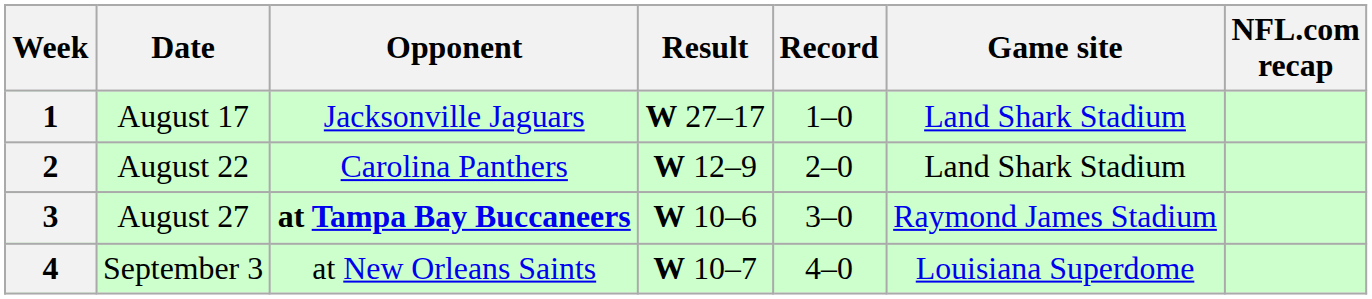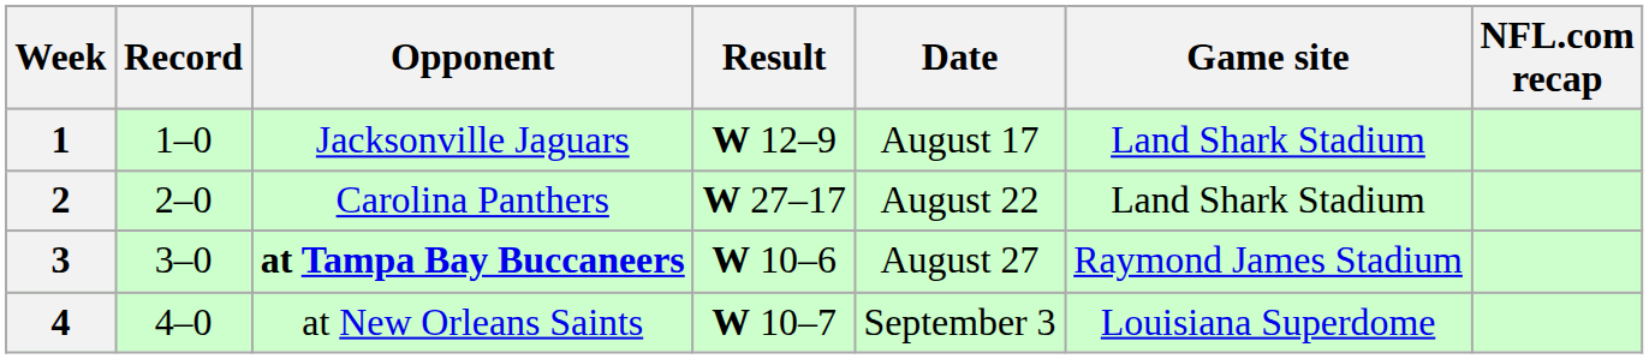 <table class="wikitable" style="align=center">
 <tr>
 <th>Week</th>
-<th>Date</th>
+<th>Record</th>
 <th>Opponent</th>
 <th>Result</th>
-<th>Record</th>
+<th>Date</th>
 <th>Game site</th>
 <th>NFL.com<br>recap</th>
 </tr>
 <tr style="text-align:center; background:#cfc;">
 <th>1</th>
+<td>1–0</td>
+<td><a href='#'>Jacksonville Jaguars</a></td>
+<td><strong>W</strong> 12–9</td>
 <td>August 17</td>
-<td><a href='#'>Jacksonville Jaguars</a></td>
-<td><strong>W</strong> 27–17</td>
-<td>1–0</td>
 <td><a href='#'>Land Shark Stadium</a></td>
 <td></td>
 </tr>
 <tr style="text-align:center; background:#cfc;">
 <th>2</th>
+<td>2–0</td>
+<td><a href='#'>Carolina Panthers</a></td>
+<td><strong>W</strong> 27–17</td>
 <td>August 22</td>
-<td><a href='#'>Carolina Panthers</a></td>
-<td><strong>W</strong> 12–9</td>
-<td>2–0</td>
 <td>Land Shark Stadium</td>
 <td></td>
 </tr>
 <tr style="text-align:center; background:#cfc;">
 <th>3</th>
-<td>August 27</td>
+<td>3–0</td>
 <td><strong>at <a href='#'>Tampa Bay Buccaneers</a></strong></td>
 <td><strong>W</strong> 10–6</td>
-<td>3–0</td>
+<td>August 27</td>
 <td><a href='#'>Raymond James Stadium</a></td>
 <td></td>
 </tr>
 <tr style="text-align:center; background:#cfc;">
 <th>4</th>
-<td>September 3</td>
+<td>4–0</td>
 <td>at <a href='#'>New Orleans Saints</a></td>
 <td><strong>W</strong> 10–7</td>
-<td>4–0</td>
+<td>September 3</td>
 <td><a href='#'>Louisiana Superdome</a></td>
 <td></td>
 </tr>
 </table>
